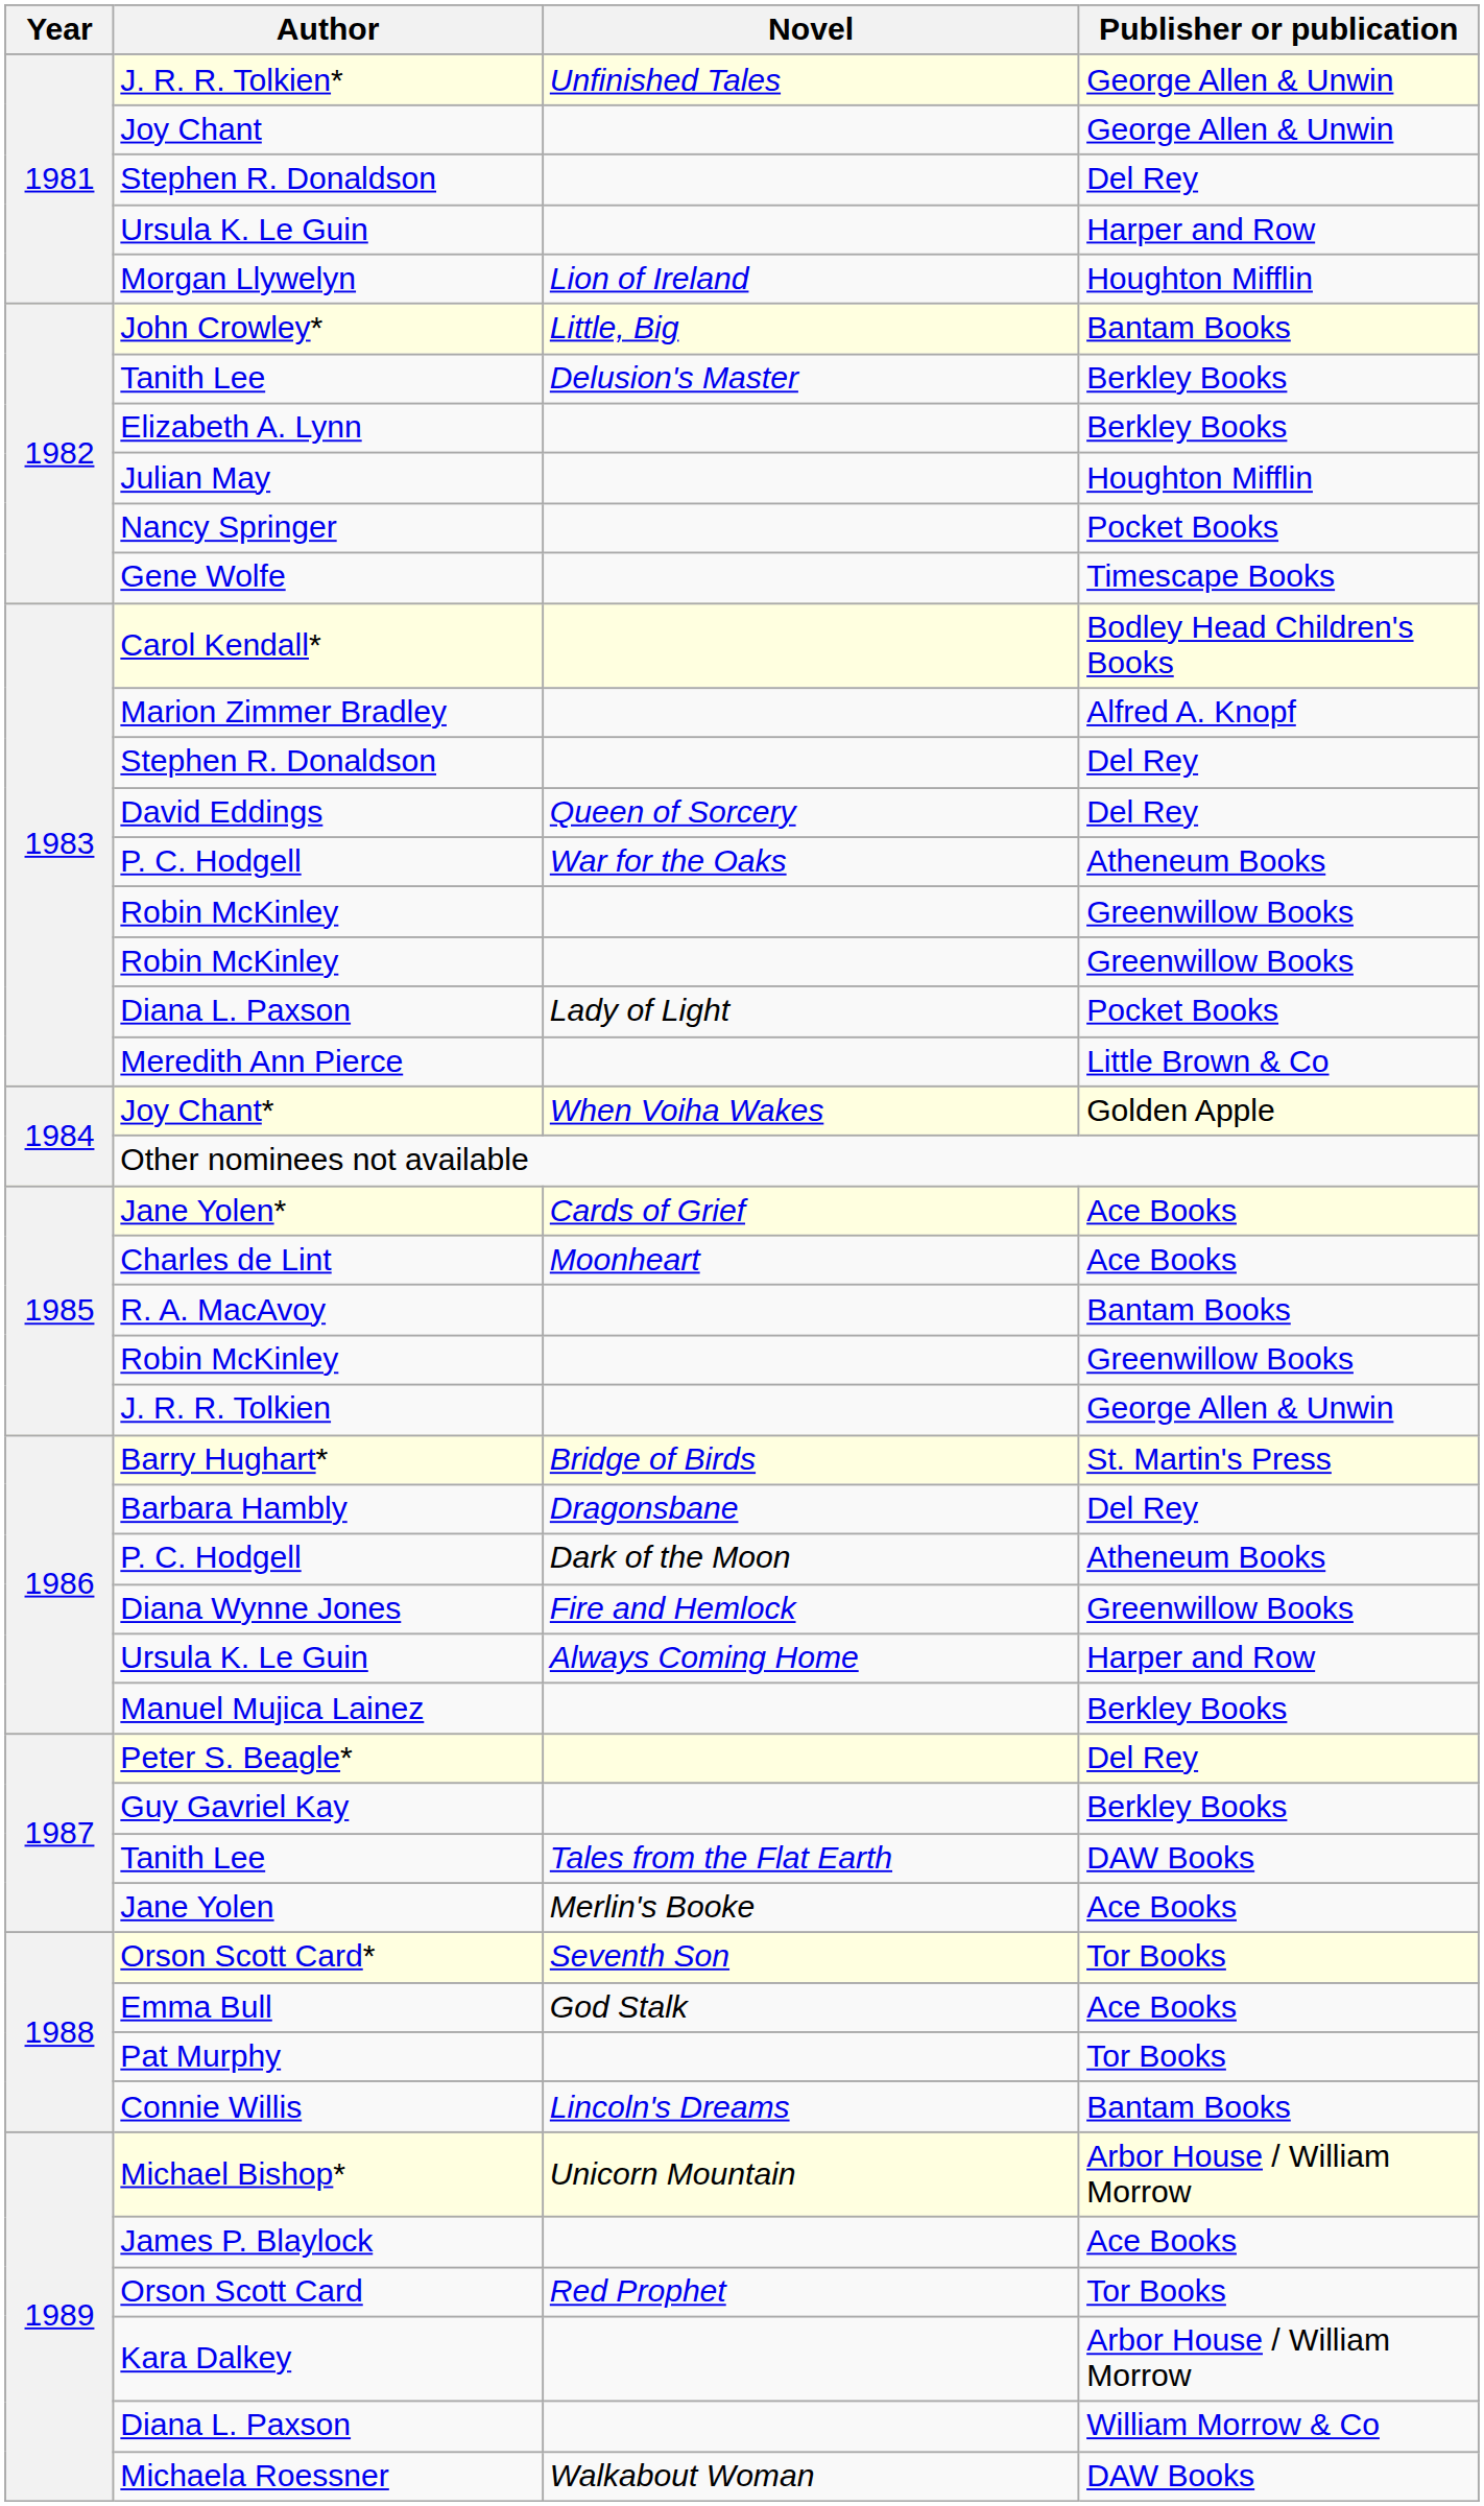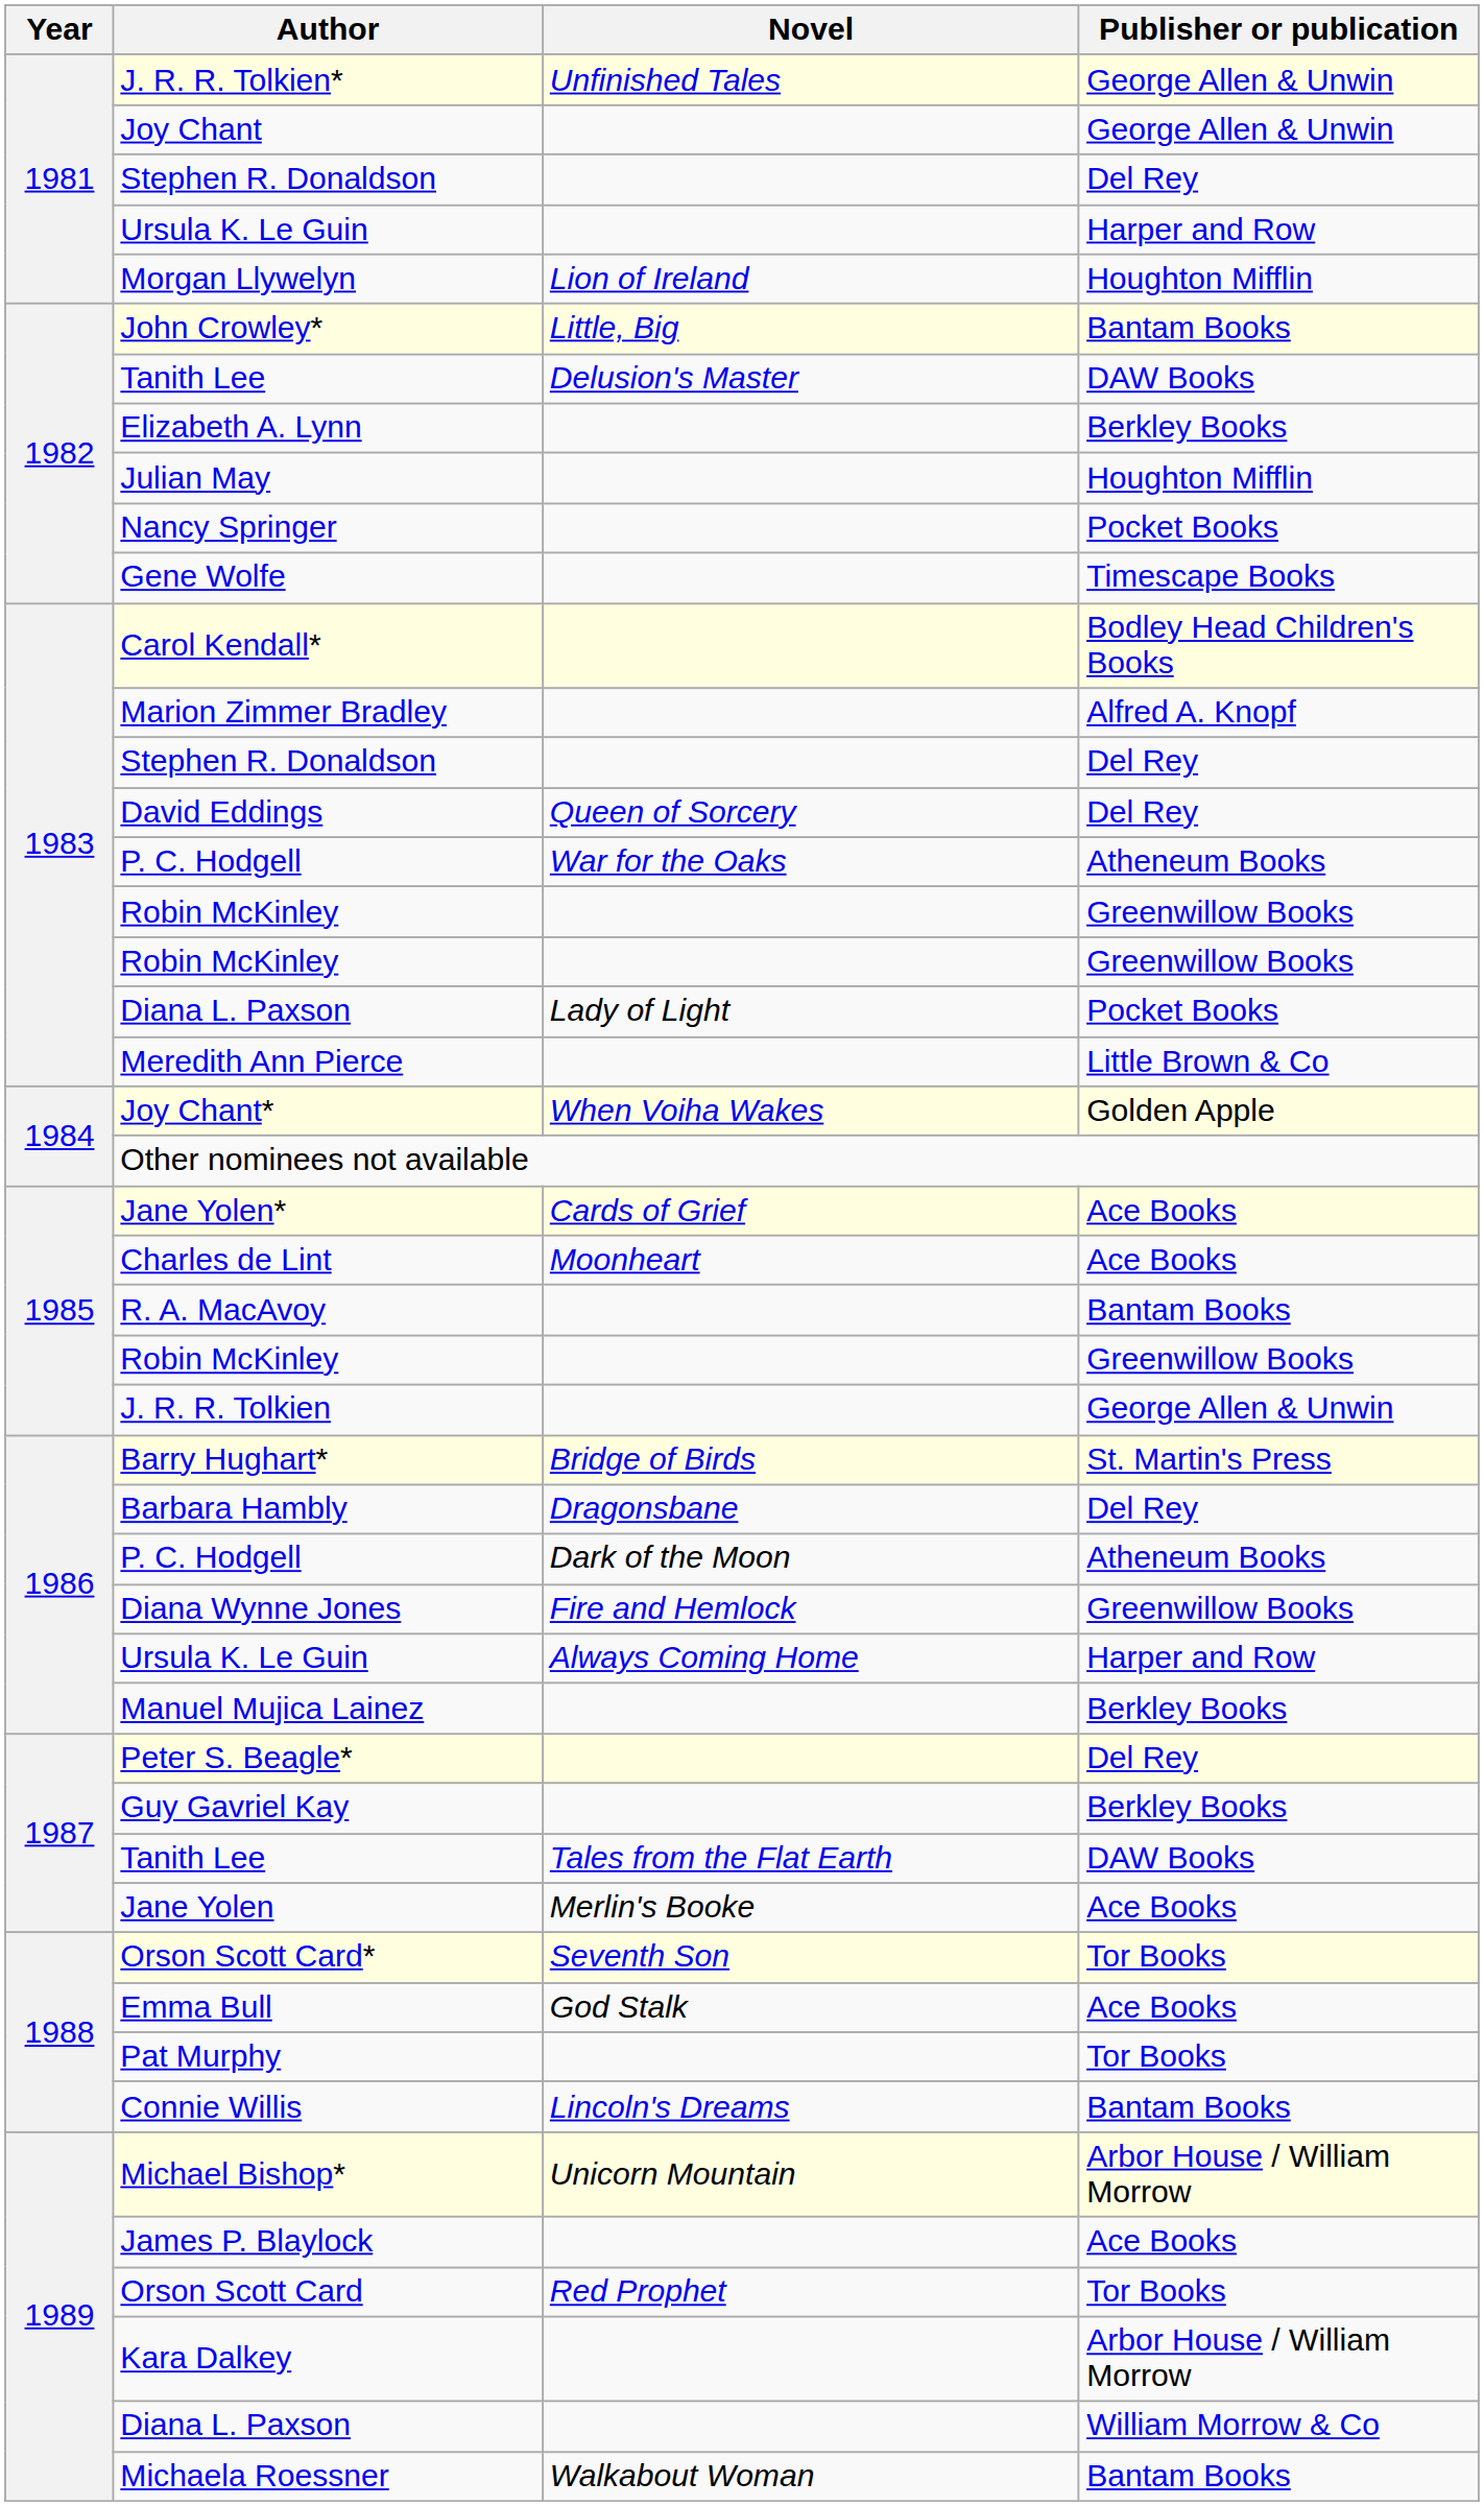 <table class="sortable wikitable" width="85%" style="margin: 1em auto 1em auto">
 <tr>
 <th width="7%" scope="col">Year</th>
 <th width="28%" scope="col">Author</th>
 <th width="35%" scope="col">Novel</th>
 <th width="26%" scope="col">Publisher or publication</th>
 </tr>
 <tr style="background:lightyellow;">
 <th rowspan="5" scope="row" align="center" style="font-weight:normal;"><a href='#'>1981</a></th>
 <td><a href='#'>J. R. R. Tolkien</a>*</td>
 <td><em><a href='#'>Unfinished Tales</a></em></td>
 <td><a href='#'>George Allen & Unwin</a></td>
 </tr>
 <tr>
 <td><a href='#'>Joy Chant</a></td>
 <td><em></em></td>
 <td><a href='#'>George Allen & Unwin</a></td>
 </tr>
 <tr>
 <td><a href='#'>Stephen R. Donaldson</a></td>
 <td><em></em></td>
 <td><a href='#'>Del Rey</a></td>
 </tr>
 <tr>
 <td><a href='#'>Ursula K. Le Guin</a></td>
 <td><em></em></td>
 <td><a href='#'>Harper and Row</a></td>
 </tr>
 <tr>
 <td><a href='#'>Morgan Llywelyn</a></td>
 <td><em><a href='#'>Lion of Ireland</a></em></td>
 <td><a href='#'>Houghton Mifflin</a></td>
 </tr>
 <tr style="background:lightyellow;">
 <th rowspan="6" scope="row" align="center" style="font-weight:normal;"><a href='#'>1982</a></th>
 <td><a href='#'>John Crowley</a>*</td>
 <td><em><a href='#'>Little, Big</a></em></td>
 <td><a href='#'>Bantam Books</a></td>
 </tr>
 <tr>
 <td><a href='#'>Tanith Lee</a></td>
 <td><em><a href='#'>Delusion's Master</a></em></td>
-<td><a href='#'>Berkley Books</a></td>
+<td><a href='#'>DAW Books</a></td>
 </tr>
 <tr>
 <td><a href='#'>Elizabeth A. Lynn</a></td>
 <td><em></em></td>
 <td><a href='#'>Berkley Books</a></td>
 </tr>
 <tr>
 <td><a href='#'>Julian May</a></td>
 <td><em></em></td>
 <td><a href='#'>Houghton Mifflin</a></td>
 </tr>
 <tr>
 <td><a href='#'>Nancy Springer</a></td>
 <td><em></em></td>
 <td><a href='#'>Pocket Books</a></td>
 </tr>
 <tr>
 <td><a href='#'>Gene Wolfe</a></td>
 <td><em></em></td>
 <td><a href='#'>Timescape Books</a></td>
 </tr>
 <tr style="background:lightyellow;">
 <th rowspan="9" scope="row" align="center" style="font-weight:normal;"><a href='#'>1983</a></th>
 <td><a href='#'>Carol Kendall</a>*</td>
 <td><em></em></td>
 <td><a href='#'>Bodley Head Children's Books</a></td>
 </tr>
 <tr>
 <td><a href='#'>Marion Zimmer Bradley</a></td>
 <td><em></em></td>
 <td><a href='#'>Alfred A. Knopf</a></td>
 </tr>
 <tr>
 <td><a href='#'>Stephen R. Donaldson</a></td>
 <td><em></em></td>
 <td><a href='#'>Del Rey</a></td>
 </tr>
 <tr>
 <td><a href='#'>David Eddings</a></td>
 <td><em><a href='#'>Queen of Sorcery</a></em></td>
 <td><a href='#'>Del Rey</a></td>
 </tr>
 <tr>
 <td><a href='#'>P. C. Hodgell</a></td>
 <td><em><a href='#'>War for the Oaks</a></em></td>
 <td><a href='#'>Atheneum Books</a></td>
 </tr>
 <tr>
 <td><a href='#'>Robin McKinley</a></td>
 <td><em></em></td>
 <td><a href='#'>Greenwillow Books</a></td>
 </tr>
 <tr>
 <td><a href='#'>Robin McKinley</a></td>
 <td><em></em></td>
 <td><a href='#'>Greenwillow Books</a></td>
 </tr>
 <tr>
 <td><a href='#'>Diana L. Paxson</a></td>
 <td><em>Lady of Light</em></td>
 <td><a href='#'>Pocket Books</a></td>
 </tr>
 <tr>
 <td><a href='#'>Meredith Ann Pierce</a></td>
 <td><em></em></td>
 <td><a href='#'>Little Brown & Co</a></td>
 </tr>
 <tr style="background:lightyellow;">
 <th rowspan="2" scope="row" align="center" style="font-weight:normal;"><a href='#'>1984</a></th>
 <td><a href='#'>Joy Chant</a>*</td>
 <td><em><a href='#'>When Voiha Wakes</a></em></td>
 <td>Golden Apple</td>
 </tr>
 <tr>
 <td colspan="3">Other nominees not available</td>
 </tr>
 <tr style="background:lightyellow;">
 <th rowspan="5" scope="row" align="center" style="font-weight:normal;"><a href='#'>1985</a></th>
 <td><a href='#'>Jane Yolen</a>*</td>
 <td><em><a href='#'>Cards of Grief</a></em></td>
 <td><a href='#'>Ace Books</a></td>
 </tr>
 <tr>
 <td><a href='#'>Charles de Lint</a></td>
 <td><em><a href='#'>Moonheart</a></em></td>
 <td><a href='#'>Ace Books</a></td>
 </tr>
 <tr>
 <td><a href='#'>R. A. MacAvoy</a></td>
 <td><em></em></td>
 <td><a href='#'>Bantam Books</a></td>
 </tr>
 <tr>
 <td><a href='#'>Robin McKinley</a></td>
 <td><em></em></td>
 <td><a href='#'>Greenwillow Books</a></td>
 </tr>
 <tr>
 <td><a href='#'>J. R. R. Tolkien</a></td>
 <td><em></em></td>
 <td><a href='#'>George Allen & Unwin</a></td>
 </tr>
 <tr style="background:lightyellow;">
 <th rowspan="6" scope="row" align="center" style="font-weight:normal;"><a href='#'>1986</a></th>
 <td><a href='#'>Barry Hughart</a>*</td>
 <td><em><a href='#'>Bridge of Birds</a></em></td>
 <td><a href='#'>St. Martin's Press</a></td>
 </tr>
 <tr>
 <td><a href='#'>Barbara Hambly</a></td>
 <td><em><a href='#'>Dragonsbane</a></em></td>
 <td><a href='#'>Del Rey</a></td>
 </tr>
 <tr>
 <td><a href='#'>P. C. Hodgell</a></td>
 <td><em>Dark of the Moon</em></td>
 <td><a href='#'>Atheneum Books</a></td>
 </tr>
 <tr>
 <td><a href='#'>Diana Wynne Jones</a></td>
 <td><em><a href='#'>Fire and Hemlock</a></em></td>
 <td><a href='#'>Greenwillow Books</a></td>
 </tr>
 <tr>
 <td><a href='#'>Ursula K. Le Guin</a></td>
 <td><em><a href='#'>Always Coming Home</a></em></td>
 <td><a href='#'>Harper and Row</a></td>
 </tr>
 <tr>
 <td><a href='#'>Manuel Mujica Lainez</a></td>
 <td><em></em></td>
 <td><a href='#'>Berkley Books</a></td>
 </tr>
 <tr style="background:lightyellow;">
 <th rowspan="4" scope="row" align="center" style="font-weight:normal;"><a href='#'>1987</a></th>
 <td><a href='#'>Peter S. Beagle</a>*</td>
 <td><em></em></td>
 <td><a href='#'>Del Rey</a></td>
 </tr>
 <tr>
 <td><a href='#'>Guy Gavriel Kay</a></td>
 <td><em></em></td>
 <td><a href='#'>Berkley Books</a></td>
 </tr>
 <tr>
 <td><a href='#'>Tanith Lee</a></td>
 <td><em><a href='#'>Tales from the Flat Earth</a></em></td>
 <td><a href='#'>DAW Books</a></td>
 </tr>
 <tr>
 <td><a href='#'>Jane Yolen</a></td>
 <td><em>Merlin's Booke</em></td>
 <td><a href='#'>Ace Books</a></td>
 </tr>
 <tr style="background:lightyellow;">
 <th rowspan="4" scope="row" align="center" style="font-weight:normal;"><a href='#'>1988</a></th>
 <td><a href='#'>Orson Scott Card</a>*</td>
 <td><em><a href='#'>Seventh Son</a></em></td>
 <td><a href='#'>Tor Books</a></td>
 </tr>
 <tr>
 <td><a href='#'>Emma Bull</a></td>
 <td><em>God Stalk</em></td>
 <td><a href='#'>Ace Books</a></td>
 </tr>
 <tr>
 <td><a href='#'>Pat Murphy</a></td>
 <td><em></em></td>
 <td><a href='#'>Tor Books</a></td>
 </tr>
 <tr>
 <td><a href='#'>Connie Willis</a></td>
 <td><em><a href='#'>Lincoln's Dreams</a></em></td>
 <td><a href='#'>Bantam Books</a></td>
 </tr>
 <tr style="background:lightyellow;">
 <th rowspan="6" scope="row" align="center" style="font-weight:normal;"><a href='#'>1989</a></th>
 <td><a href='#'>Michael Bishop</a>*</td>
 <td><em>Unicorn Mountain</em></td>
 <td><a href='#'>Arbor House</a> / William Morrow</td>
 </tr>
 <tr>
 <td><a href='#'>James P. Blaylock</a></td>
 <td><em></em></td>
 <td><a href='#'>Ace Books</a></td>
 </tr>
 <tr>
 <td><a href='#'>Orson Scott Card</a></td>
 <td><em><a href='#'>Red Prophet</a></em></td>
 <td><a href='#'>Tor Books</a></td>
 </tr>
 <tr>
 <td><a href='#'>Kara Dalkey</a></td>
 <td><em></em></td>
 <td><a href='#'>Arbor House</a> / William Morrow</td>
 </tr>
 <tr>
 <td><a href='#'>Diana L. Paxson</a></td>
 <td><em></em></td>
 <td><a href='#'>William Morrow & Co</a></td>
 </tr>
 <tr>
 <td><a href='#'>Michaela Roessner</a></td>
 <td><em>Walkabout Woman</em></td>
-<td><a href='#'>DAW Books</a></td>
+<td><a href='#'>Bantam Books</a></td>
 </tr>
 </table>
